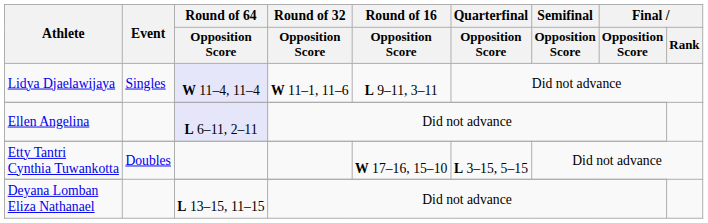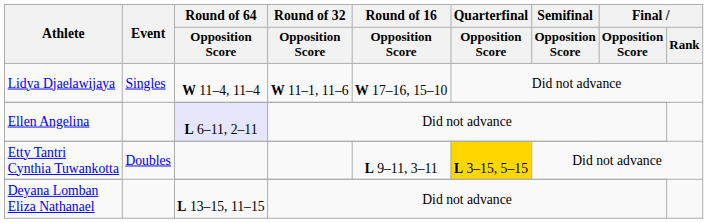 <table class=wikitable style="font-size:90%">
 <tr>
 <th rowspan="2">Athlete</th>
 <th rowspan="2">Event</th>
 <th>Round of 64</th>
 <th>Round of 32</th>
 <th>Round of 16</th>
 <th>Quarterfinal</th>
 <th>Semifinal</th>
 <th colspan=2>Final / </th>
 </tr>
 <tr style="font-size:95%">
 <th>Opposition<br>Score</th>
 <th>Opposition<br>Score</th>
 <th>Opposition<br>Score</th>
 <th>Opposition<br>Score</th>
 <th>Opposition<br>Score</th>
 <th>Opposition<br>Score</th>
 <th>Rank</th>
 </tr>
 <tr align=center>
 <td align=left><a href='#'>Lidya Djaelawijaya</a></td>
 <td align=left rowspan=2><a href='#'>Singles</a></td>
-<td style="background: lavender;"><br><strong>W</strong> 11–4, 11–4</td>
+<td><br><strong>W</strong> 11–4, 11–4</td>
 <td><br><strong>W</strong> 11–1, 11–6</td>
-<td><br><strong>L</strong> 9–11, 3–11</td>
+<td><br><strong>W</strong> 17–16, 15–10</td>
 <td colspan=4>Did not advance</td>
 </tr>
 <tr>
 </tr>
 <tr align=center>
 <td align=left><a href='#'>Ellen Angelina</a></td>
 <td></td>
 <td style="background: lavender;"><br><strong>L</strong> 6–11, 2–11</td>
 <td colspan=5>Did not advance</td>
 </tr>
 <tr>
 </tr>
 <tr align=center>
 <td align=left><a href='#'>Etty Tantri</a> <br> <a href='#'>Cynthia Tuwankotta</a></td>
 <td align=left rowspan=2><a href='#'>Doubles</a></td>
 <td></td>
 <td></td>
-<td><br><strong>W</strong> 17–16, 15–10</td>
-<td><br><strong>L</strong> 3–15, 5–15</td>
+<td><br><strong>L</strong> 9–11, 3–11</td>
+<td style="background: gold;"><br><strong>L</strong> 3–15, 5–15</td>
 <td colspan=3>Did not advance</td>
 </tr>
 <tr>
 </tr>
 <tr align=center>
 <td align=left><a href='#'>Deyana Lomban</a> <br> <a href='#'>Eliza Nathanael</a></td>
 <td></td>
 <td><br><strong>L</strong> 13–15, 11–15</td>
 <td colspan=5>Did not advance</td>
 </tr>
 </table>
